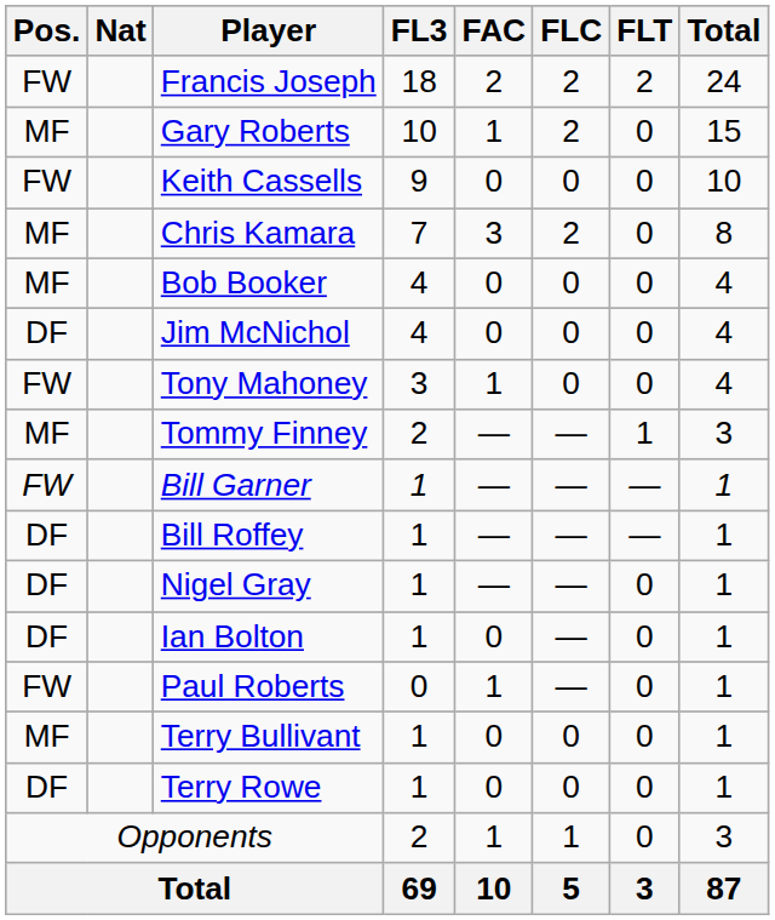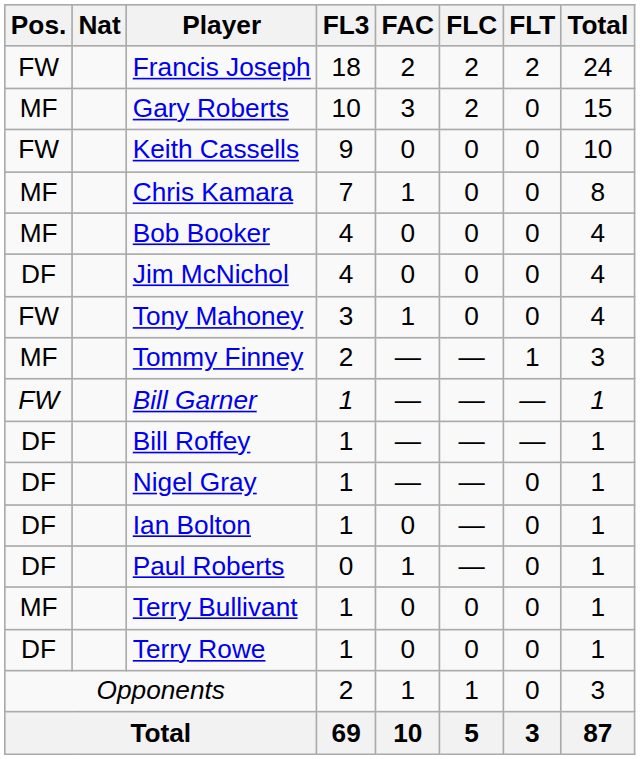 <table class="wikitable"  style="text-align:center; border:1px #aaa solid;">
 <tr>
 <th>Pos.</th>
 <th>Nat</th>
 <th>Player</th>
 <th>FL3</th>
 <th>FAC</th>
 <th>FLC</th>
 <th>FLT</th>
 <th>Total</th>
 </tr>
 <tr>
 <td>FW</td>
 <td></td>
 <td style="text-align:left;"><a href='#'>Francis Joseph</a></td>
 <td>18</td>
 <td>2</td>
 <td>2</td>
 <td>2</td>
 <td>24</td>
 </tr>
 <tr>
 <td>MF</td>
 <td></td>
 <td style="text-align:left;"><a href='#'>Gary Roberts</a></td>
 <td>10</td>
-<td>1</td>
+<td>3</td>
 <td>2</td>
 <td>0</td>
 <td>15</td>
 </tr>
 <tr>
 <td>FW</td>
 <td></td>
 <td style="text-align:left;"><a href='#'>Keith Cassells</a></td>
 <td>9</td>
 <td>0</td>
 <td>0</td>
 <td>0</td>
 <td>10</td>
 </tr>
 <tr>
 <td>MF</td>
 <td></td>
 <td style="text-align:left;"><a href='#'>Chris Kamara</a></td>
 <td>7</td>
-<td>3</td>
-<td>2</td>
+<td>1</td>
+<td>0</td>
 <td>0</td>
 <td>8</td>
 </tr>
 <tr>
 <td>MF</td>
 <td></td>
 <td style="text-align:left;"><a href='#'>Bob Booker</a></td>
 <td>4</td>
 <td>0</td>
 <td>0</td>
 <td>0</td>
 <td>4</td>
 </tr>
 <tr>
 <td>DF</td>
 <td></td>
 <td style="text-align:left;"><a href='#'>Jim McNichol</a></td>
 <td>4</td>
 <td>0</td>
 <td>0</td>
 <td>0</td>
 <td>4</td>
 </tr>
 <tr>
 <td>FW</td>
 <td></td>
 <td style="text-align:left;"><a href='#'>Tony Mahoney</a></td>
 <td>3</td>
 <td>1</td>
 <td>0</td>
 <td>0</td>
 <td>4</td>
 </tr>
 <tr>
 <td>MF</td>
 <td></td>
 <td style="text-align:left;"><a href='#'>Tommy Finney</a></td>
 <td>2</td>
 <td>—</td>
 <td>—</td>
 <td>1</td>
 <td>3</td>
 </tr>
 <tr>
 <td><em>FW</em></td>
 <td><em></em></td>
 <td style="text-align:left;"><a href='#'><em>Bill Garner</em></a></td>
 <td><em>1</em></td>
 <td><em>—</em></td>
 <td><em>—</em></td>
 <td><em>—</em></td>
 <td><em>1</em></td>
 </tr>
 <tr>
 <td>DF</td>
 <td></td>
 <td style="text-align:left;"><a href='#'>Bill Roffey</a></td>
 <td>1</td>
 <td>—</td>
 <td>—</td>
 <td>—</td>
 <td>1</td>
 </tr>
 <tr>
 <td>DF</td>
 <td></td>
 <td style="text-align:left;"><a href='#'>Nigel Gray</a></td>
 <td>1</td>
 <td>—</td>
 <td>—</td>
 <td>0</td>
 <td>1</td>
 </tr>
 <tr>
 <td>DF</td>
 <td></td>
 <td style="text-align:left;"><a href='#'>Ian Bolton</a></td>
 <td>1</td>
 <td>0</td>
 <td>—</td>
 <td>0</td>
 <td>1</td>
 </tr>
 <tr>
-<td>FW</td>
+<td>DF</td>
 <td></td>
 <td style="text-align:left;"><a href='#'>Paul Roberts</a></td>
 <td>0</td>
 <td>1</td>
 <td>—</td>
 <td>0</td>
 <td>1</td>
 </tr>
 <tr>
 <td>MF</td>
 <td></td>
 <td style="text-align:left;"><a href='#'>Terry Bullivant</a></td>
 <td>1</td>
 <td>0</td>
 <td>0</td>
 <td>0</td>
 <td>1</td>
 </tr>
 <tr>
 <td>DF</td>
 <td></td>
 <td style="text-align:left;"><a href='#'>Terry Rowe</a></td>
 <td>1</td>
 <td>0</td>
 <td>0</td>
 <td>0</td>
 <td>1</td>
 </tr>
 <tr>
 <td colspan="3"><em>Opponents</em></td>
 <td>2</td>
 <td>1</td>
 <td>1</td>
 <td>0</td>
 <td>3</td>
 </tr>
 <tr>
 <th colspan="3">Total</th>
 <th>69</th>
 <th>10</th>
 <th>5</th>
 <th>3</th>
 <th>87</th>
 </tr>
 </table>
